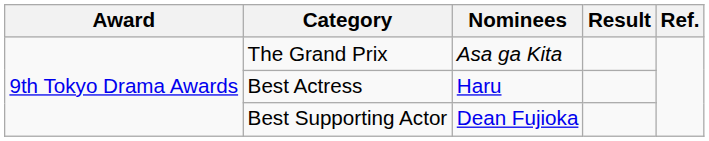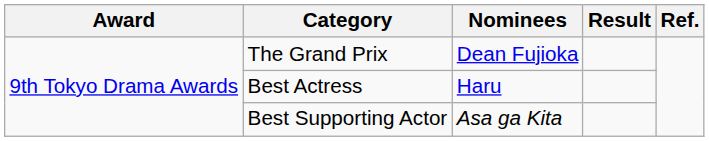 <table class="wikitable">
 <tr>
 <th>Award</th>
 <th>Category</th>
 <th>Nominees</th>
 <th>Result</th>
 <th>Ref.</th>
 </tr>
 <tr>
 <td rowspan="4"><a href='#'>9th Tokyo Drama Awards</a></td>
 <td>The Grand Prix</td>
-<td><em>Asa ga Kita </em></td>
+<td><a href='#'>Dean Fujioka</a></td>
 <td></td>
 <td rowspan="4"></td>
 </tr>
 <tr>
 <td>Best Actress</td>
 <td><a href='#'>Haru</a></td>
 <td></td>
 </tr>
 <tr>
 <td>Best Supporting Actor</td>
-<td><a href='#'>Dean Fujioka</a></td>
+<td><em>Asa ga Kita </em></td>
 <td></td>
 </tr>
 </table>
